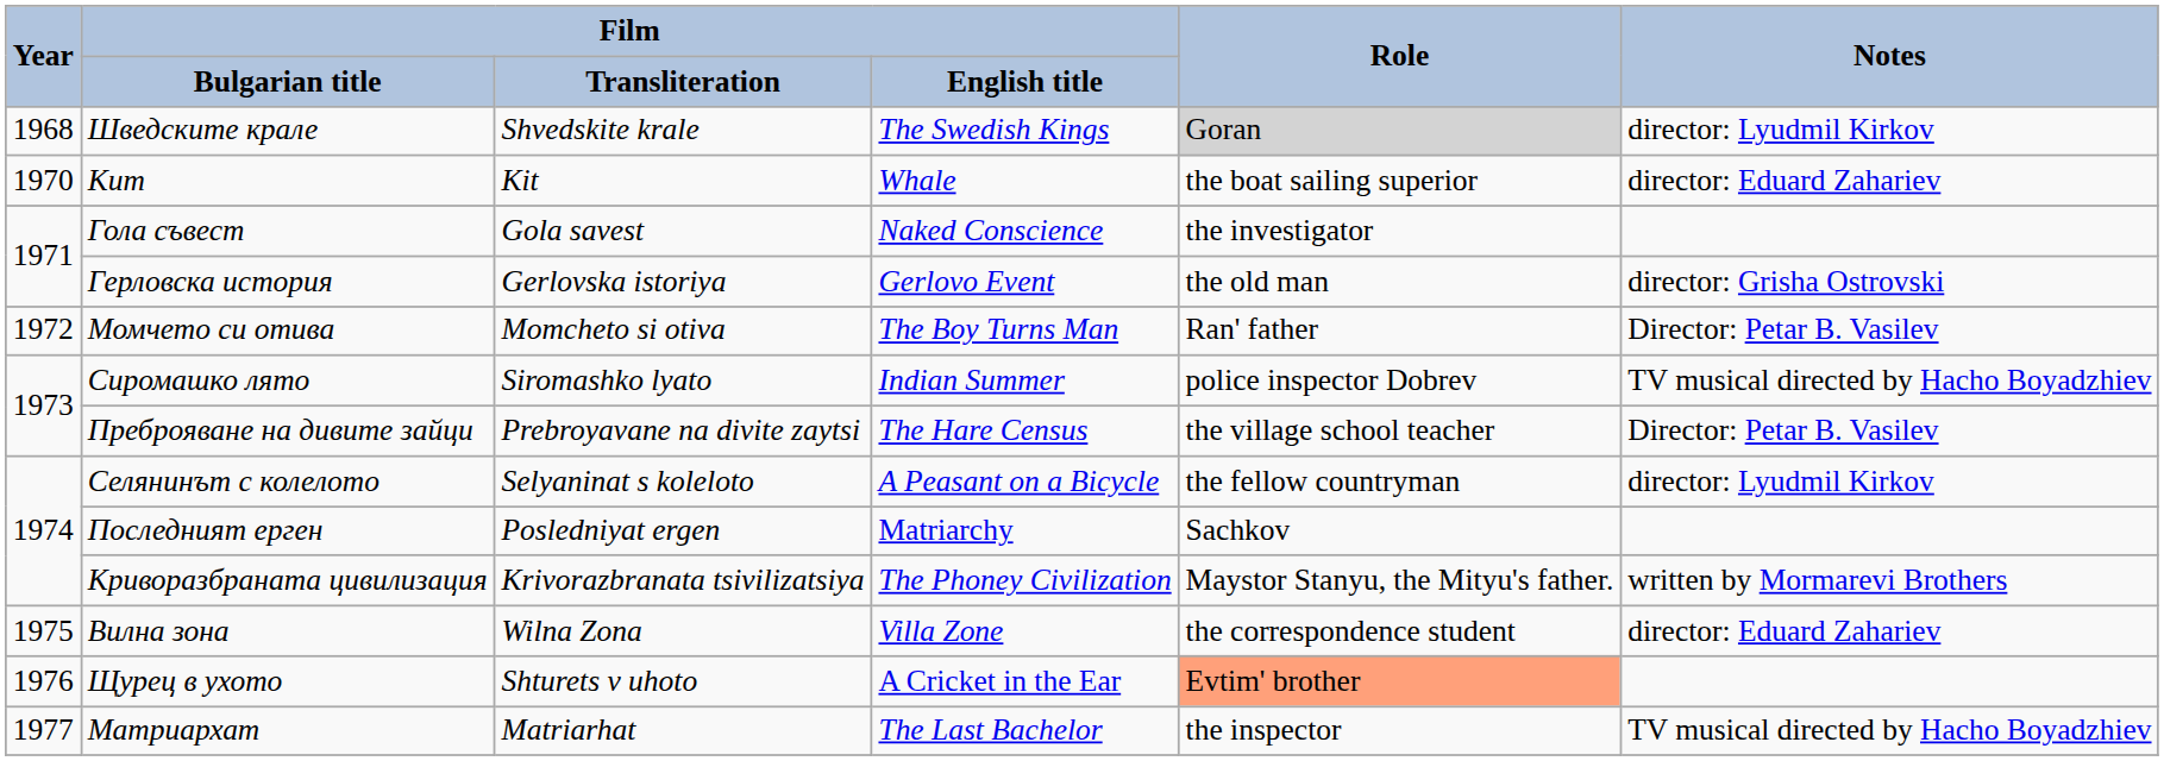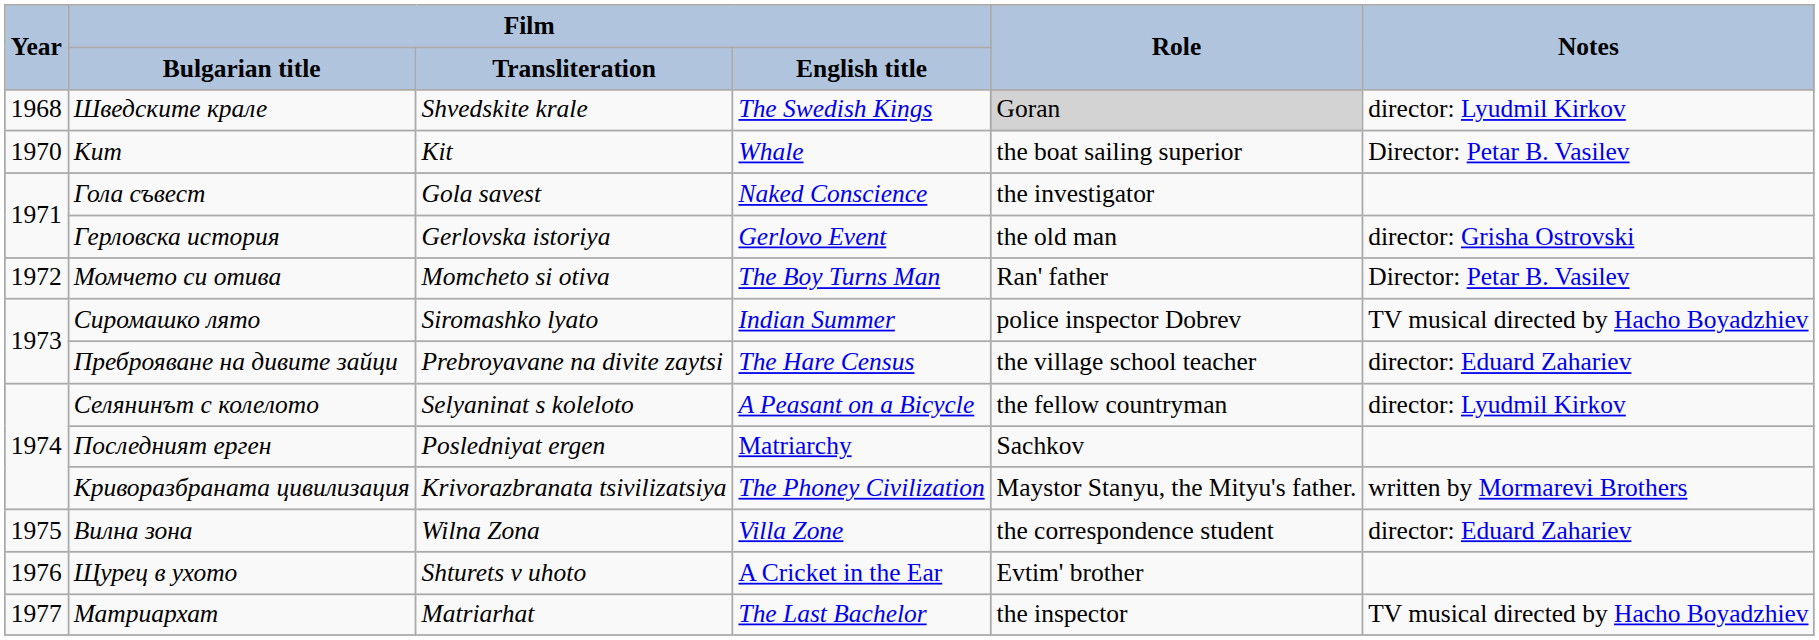 <table class="wikitable" style="font-size: 90%;">
 <tr>
 <th rowspan="2" style="background:#B0C4DE;">Year</th>
 <th colspan="3" style="background:#B0C4DE;">Film</th>
 <th rowspan="2"  style="background:#B0C4DE;">Role</th>
 <th rowspan="2" style="background:#B0C4DE;">Notes</th>
 </tr>
 <tr>
 <th style="background:#B0C4DE;">Bulgarian title</th>
 <th style="background:#B0C4DE;">Transliteration</th>
 <th style="background:#B0C4DE;">English title</th>
 </tr>
 <tr>
 <td rowspan="1">1968</td>
 <td><em>Шведските крале</em></td>
 <td><em>Shvedskite krale</em></td>
 <td><em><a href='#'>The Swedish Kings</a></em></td>
 <td style="background: lightgrey;">Goran</td>
 <td>director: <a href='#'>Lyudmil Kirkov</a></td>
 </tr>
 <tr>
 <td rowspan="1">1970</td>
 <td><em>Кит</em></td>
 <td><em>Kit</em></td>
 <td><em><a href='#'>Whale</a></em></td>
 <td>the boat sailing superior</td>
-<td>director: <a href='#'>Eduard Zahariev</a></td>
+<td>Director: <a href='#'>Petar B. Vasilev</a></td>
 </tr>
 <tr>
 <td rowspan="2">1971</td>
 <td><em>Гола съвест</em></td>
 <td><em>Gola savest</em></td>
 <td><em><a href='#'>Naked Conscience</a></em></td>
 <td>the investigator</td>
 <td></td>
 </tr>
 <tr>
 <td><em>Герловска история</em></td>
 <td><em>Gerlovska istoriya</em></td>
 <td><em><a href='#'>Gerlovo Event</a></em></td>
 <td>the old man</td>
 <td>director: <a href='#'>Grisha Ostrovski</a></td>
 </tr>
 <tr>
 <td rowspan="1">1972</td>
 <td><em>Момчето си отива</em></td>
 <td><em>Momcheto si otiva</em></td>
 <td><em><a href='#'>The Boy Turns Man</a></em></td>
 <td>Ran' father</td>
 <td>Director: <a href='#'>Petar B. Vasilev</a></td>
 </tr>
 <tr>
 <td rowspan="2">1973</td>
 <td><em>Сиромашко лято</em></td>
 <td><em>Siromashko lyato</em></td>
 <td><em><a href='#'>Indian Summer</a></em></td>
 <td>police inspector Dobrev</td>
 <td>TV musical directed by <a href='#'>Hacho Boyadzhiev</a></td>
 </tr>
 <tr>
 <td><em>Преброяване на дивите зайци</em></td>
 <td><em>Prebroyavane na divite zaytsi</em></td>
 <td><em><a href='#'>The Hare Census</a></em></td>
 <td>the village school teacher</td>
-<td>Director: <a href='#'>Petar B. Vasilev</a></td>
+<td>director: <a href='#'>Eduard Zahariev</a></td>
 </tr>
 <tr>
 <td rowspan="3">1974</td>
 <td><em>Селянинът с колелото</em></td>
 <td><em>Selyaninat s koleloto</em></td>
 <td><em><a href='#'>A Peasant on a Bicycle</a></em></td>
 <td>the fellow countryman</td>
 <td>director: <a href='#'>Lyudmil Kirkov</a></td>
 </tr>
 <tr>
 <td><em>Последният ерген</em></td>
 <td><em>Posledniyat ergen</em></td>
 <td><a href='#'>Matriarchy</a></td>
 <td>Sachkov</td>
 <td></td>
 </tr>
 <tr>
 <td><em>Криворазбраната цивилизация</em></td>
 <td><em>Krivorazbranata tsivilizatsiya</em></td>
 <td><em><a href='#'>The Phoney Civilization</a></em></td>
 <td>Maystor Stanyu, the Mityu's father.</td>
 <td>written by <a href='#'>Mormarevi Brothers</a></td>
 </tr>
 <tr>
 <td rowspan="1">1975</td>
 <td><em>Вилна зона</em></td>
 <td><em>Wilna Zona</em></td>
 <td><em><a href='#'>Villa Zone</a></em></td>
 <td>the correspondence student</td>
 <td>director: <a href='#'>Eduard Zahariev</a></td>
 </tr>
 <tr>
 <td rowspan="1">1976</td>
 <td><em>Щурец в ухото</em></td>
 <td><em>Shturets v uhoto</em></td>
 <td><a href='#'>A Cricket in the Ear</a></td>
-<td style="background: lightsalmon;">Evtim' brother</td>
+<td>Evtim' brother</td>
 <td></td>
 </tr>
 <tr>
 <td rowspan="1">1977</td>
 <td><em>Матриархат</em></td>
 <td><em>Matriarhat</em></td>
 <td><em><a href='#'>The Last Bachelor</a></em></td>
 <td>the inspector</td>
 <td>TV musical directed by <a href='#'>Hacho Boyadzhiev</a></td>
 </tr>
 </table>
